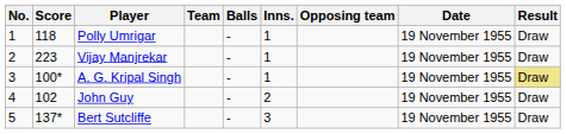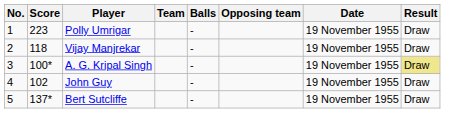 <table class="wikitable sortable" style="font-size:95%">
 <tr>
 <th>No.</th>
 <th>Score</th>
 <th>Player</th>
 <th>Team</th>
 <th>Balls</th>
-<th>Inns.</th>
 <th>Opposing team</th>
 <th>Date</th>
 <th>Result</th>
 </tr>
 <tr>
 <td>1</td>
-<td>118</td>
+<td>223</td>
 <td><a href='#'>Polly Umrigar</a></td>
 <td></td>
 <td>-</td>
-<td>1</td>
 <td></td>
 <td>19 November 1955</td>
 <td>Draw</td>
 </tr>
 <tr>
 <td>2</td>
-<td>223</td>
+<td>118</td>
 <td><a href='#'>Vijay Manjrekar</a></td>
 <td></td>
 <td>-</td>
-<td>1</td>
 <td></td>
 <td>19 November 1955</td>
 <td>Draw</td>
 </tr>
 <tr>
 <td>3</td>
 <td>100*</td>
 <td><a href='#'>A. G. Kripal Singh</a></td>
 <td></td>
 <td>-</td>
-<td>1</td>
 <td></td>
 <td>19 November 1955</td>
 <td style="background: khaki;">Draw</td>
 </tr>
 <tr>
 <td>4</td>
 <td>102</td>
 <td><a href='#'>John Guy</a></td>
 <td></td>
 <td>-</td>
-<td>2</td>
 <td></td>
 <td>19 November 1955</td>
 <td>Draw</td>
 </tr>
 <tr>
 <td>5</td>
 <td>137*</td>
 <td><a href='#'>Bert Sutcliffe</a></td>
 <td></td>
 <td>-</td>
-<td>3</td>
 <td></td>
 <td>19 November 1955</td>
 <td>Draw</td>
 </tr>
 </table>
